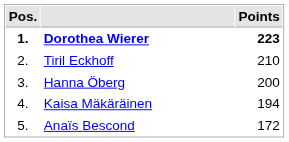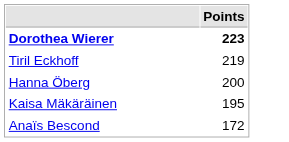 <table cellspacing="1" cellpadding="3" style="border:1px solid #AAAAAA;font-size:90%">
 <tr bgcolor="#E4E4E4">
-<th style="border-bottom:1px solid #AAAAAA" width=10>Pos.</th>
 <th style="border-bottom:1px solid #AAAAAA" width=200></th>
 <th style="border-bottom:1px solid #AAAAAA" width=20>Points</th>
 </tr>
 <tr>
-<td align="center"><strong>1.</strong></td>
 <td><strong> <a href='#'>Dorothea Wierer</a></strong></td>
 <td align="right"><strong>223</strong></td>
 </tr>
 <tr>
-<td align="center">2.</td>
 <td> <a href='#'>Tiril Eckhoff</a></td>
-<td align="right">210</td>
+<td align="right">219</td>
 </tr>
 <tr>
-<td align="center">3.</td>
 <td> <a href='#'>Hanna Öberg</a></td>
 <td align="right">200</td>
 </tr>
 <tr>
-<td align="center">4.</td>
 <td> <a href='#'>Kaisa Mäkäräinen</a></td>
-<td align="right">194</td>
+<td align="right">195</td>
 </tr>
 <tr>
-<td align="center">5.</td>
 <td> <a href='#'>Anaïs Bescond</a></td>
 <td align="right">172</td>
 </tr>
 </table>
